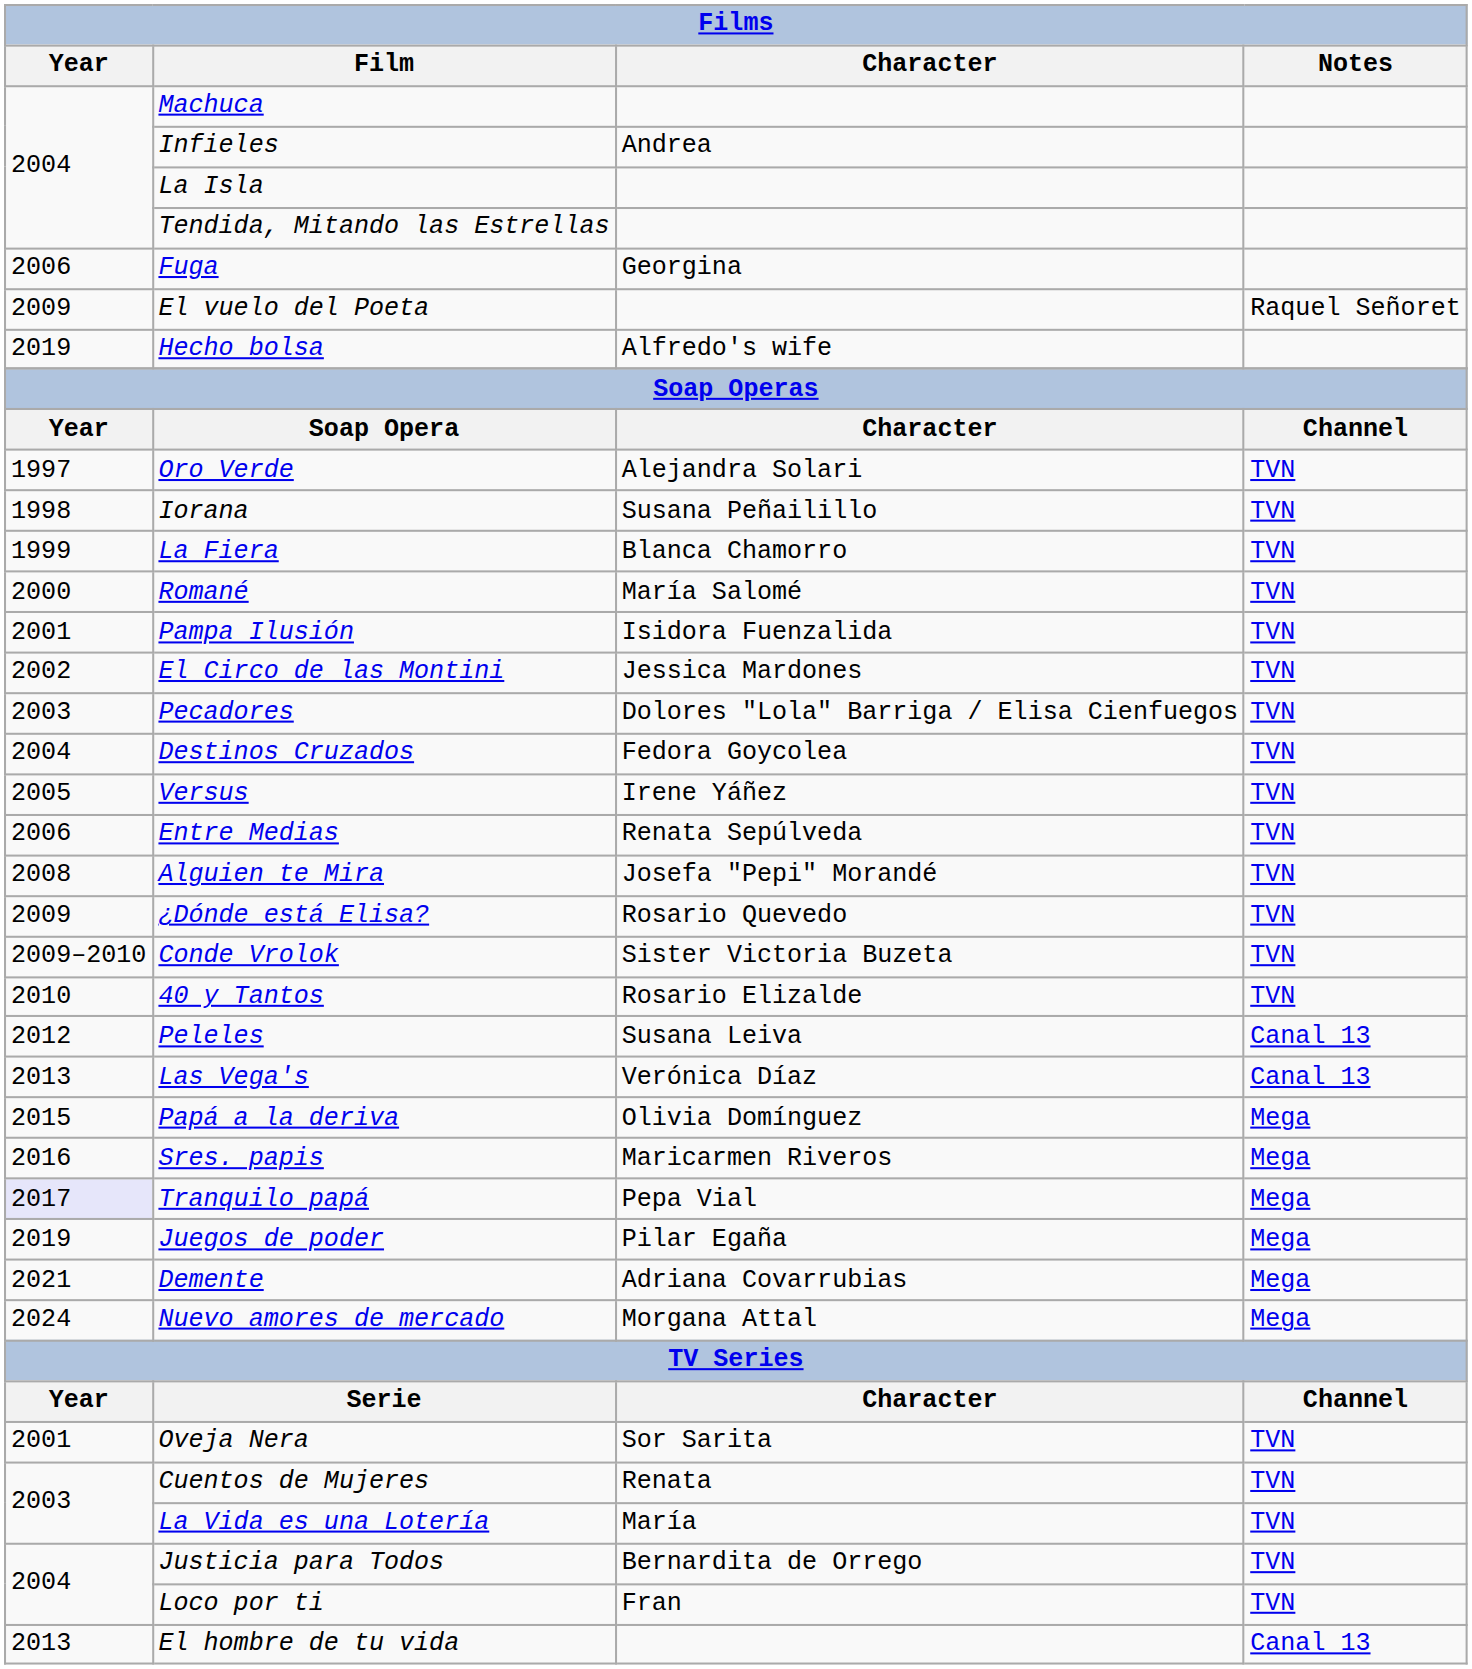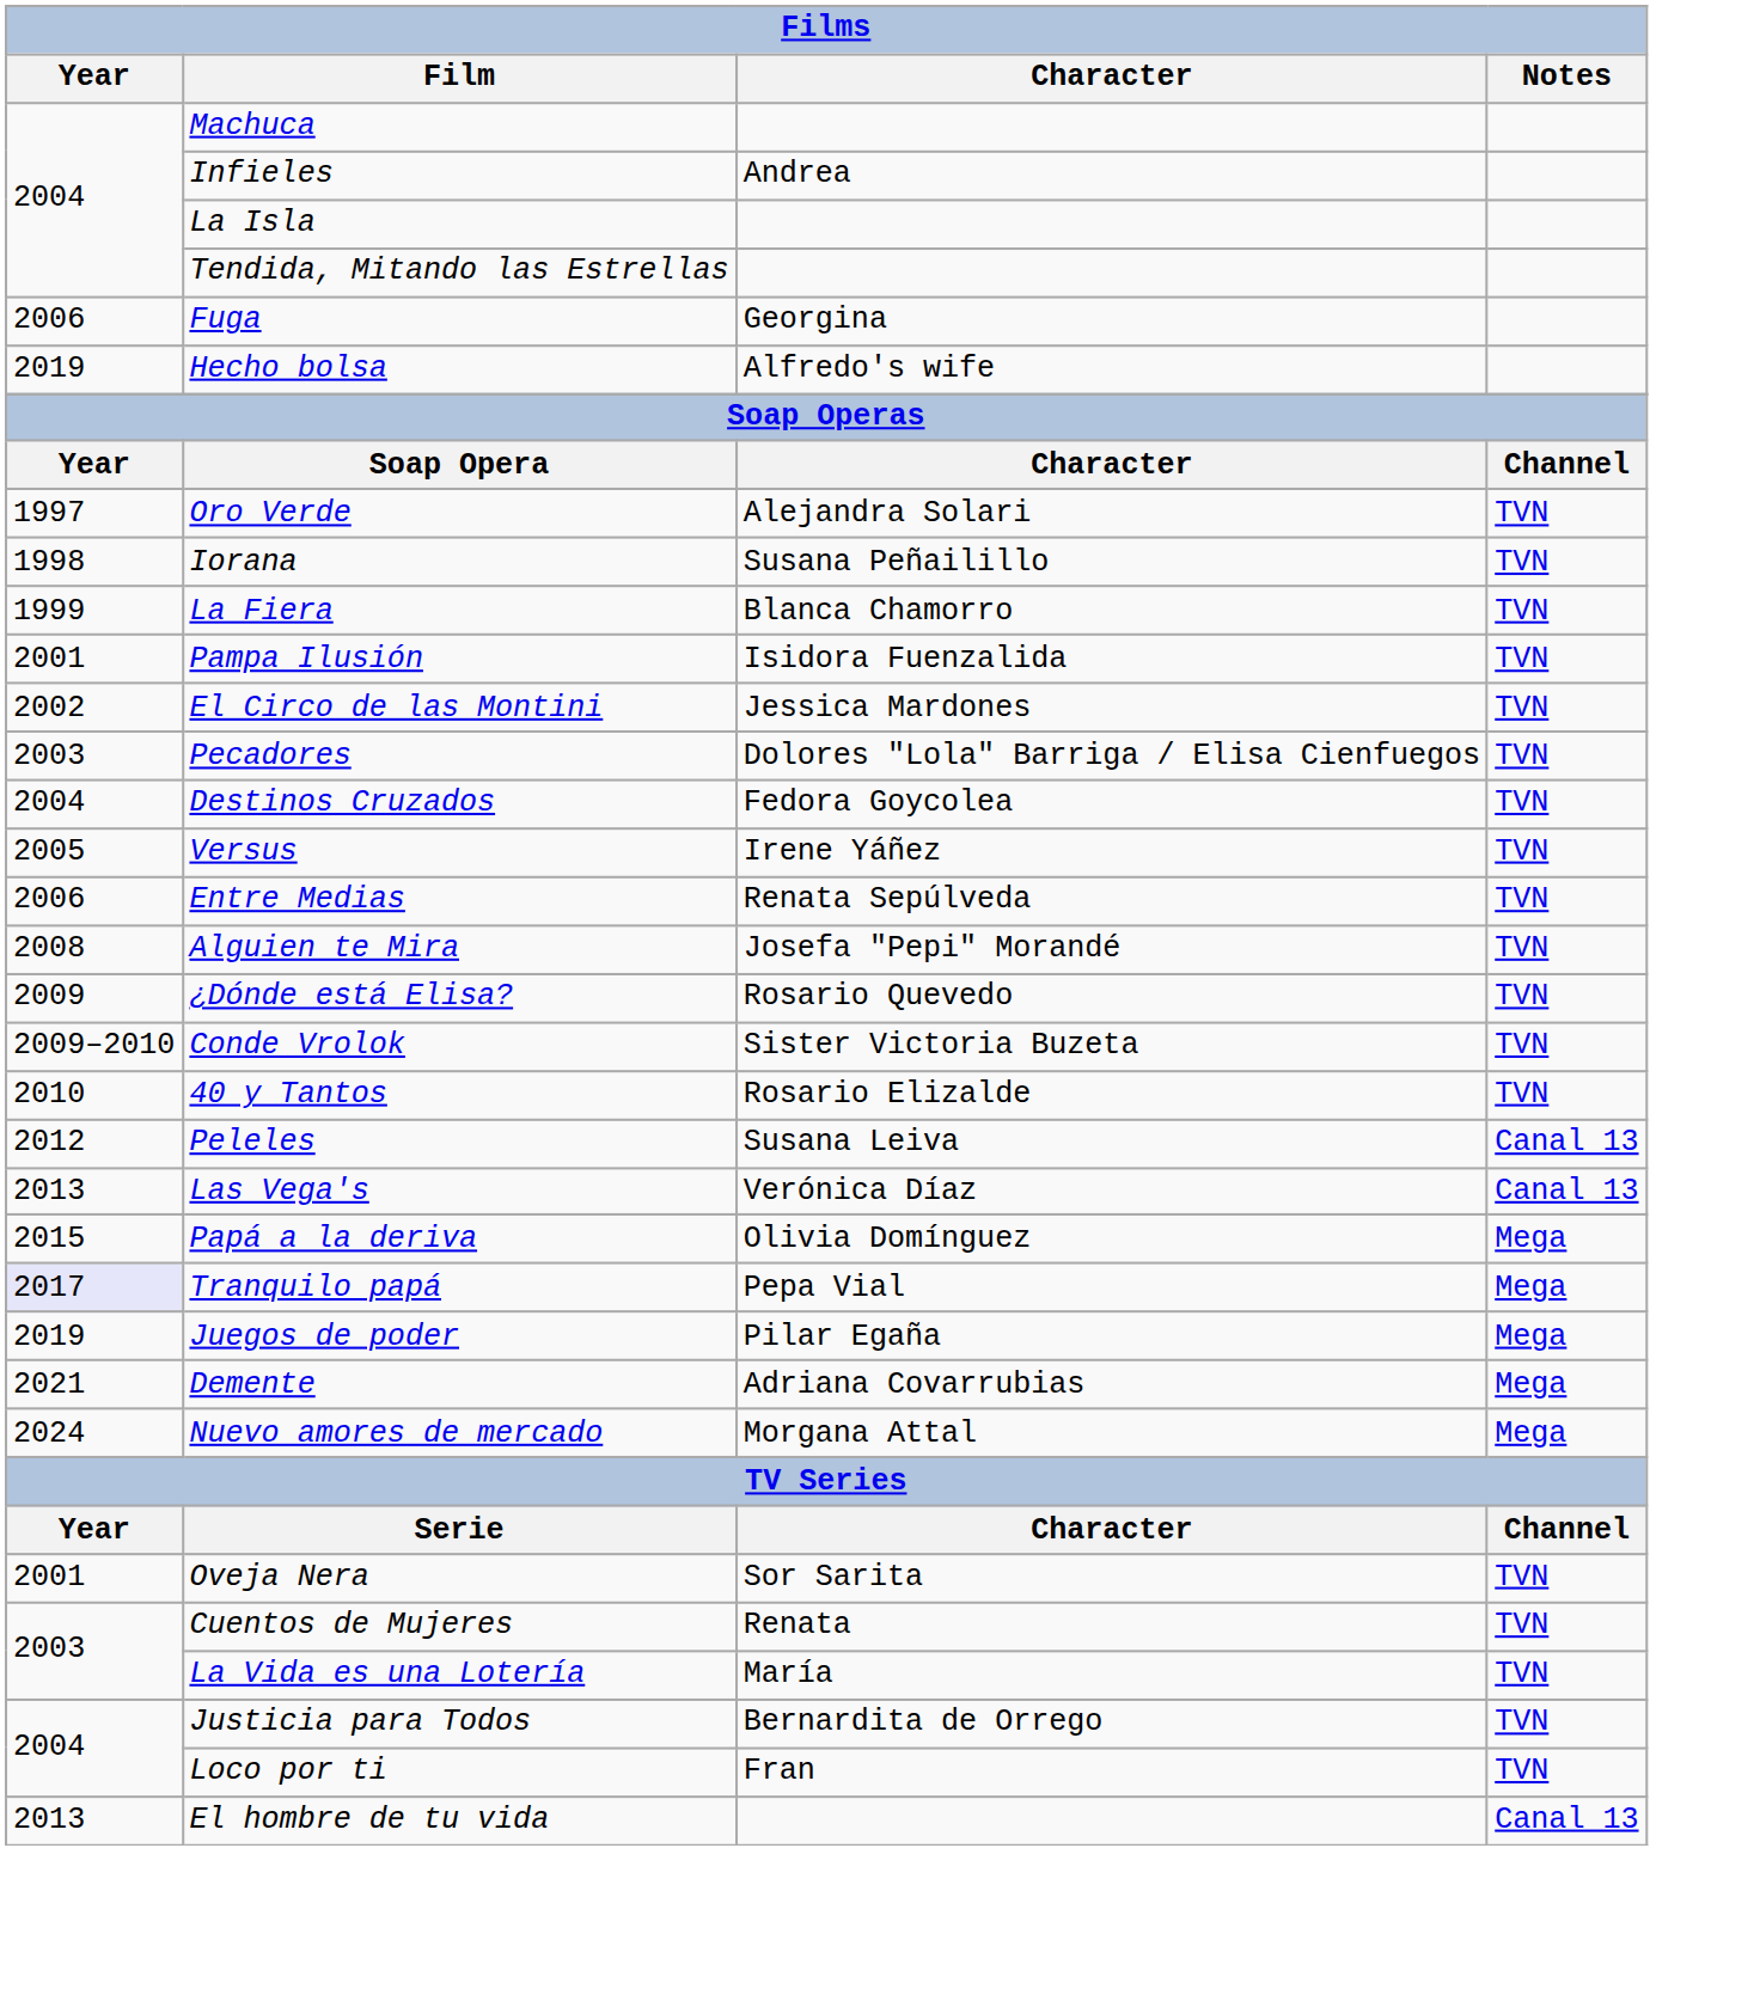 <table class="wikitable" style="font-size: 95%;">
 <tr>
 <th colspan="4" style="background: LightSteelBlue;"><a href='#'>Films</a></th>
 </tr>
 <tr>
 <th>Year</th>
 <th>Film</th>
 <th>Character</th>
 <th>Notes</th>
 </tr>
 <tr>
 <td rowspan="4">2004</td>
 <td><em><a href='#'>Machuca</a></em></td>
 <td></td>
 <td></td>
 </tr>
 <tr>
 <td><em>Infieles</em></td>
 <td>Andrea</td>
 <td></td>
 </tr>
 <tr>
 <td><em>La Isla</em></td>
 <td></td>
 <td></td>
 </tr>
 <tr>
 <td><em>Tendida, Mitando las Estrellas</em></td>
 <td></td>
 <td></td>
 </tr>
 <tr>
 <td>2006</td>
 <td><em><a href='#'>Fuga</a></em></td>
 <td>Georgina</td>
 <td></td>
 </tr>
 <tr>
-<td>2009</td>
-<td><em>El vuelo del Poeta</em></td>
-<td></td>
-<td>Raquel Señoret</td>
-</tr>
-<tr>
 <td>2019</td>
 <td><em><a href='#'>Hecho bolsa</a></em></td>
 <td>Alfredo's wife</td>
 <td></td>
 </tr>
 <tr>
 </tr>
 <tr>
 <th colspan="4" style="background: LightSteelBlue;"><a href='#'>Soap Operas</a></th>
 </tr>
 <tr>
 <th>Year</th>
 <th>Soap Opera</th>
 <th>Character</th>
 <th>Channel</th>
 </tr>
 <tr>
 <td>1997</td>
 <td><em><a href='#'>Oro Verde</a></em></td>
 <td>Alejandra Solari</td>
 <td><a href='#'>TVN</a></td>
 </tr>
 <tr>
 <td>1998</td>
 <td><em>Iorana</em></td>
 <td>Susana Peñailillo</td>
 <td><a href='#'>TVN</a></td>
 </tr>
 <tr>
 <td>1999</td>
 <td><em><a href='#'>La Fiera</a></em></td>
 <td>Blanca Chamorro</td>
-<td><a href='#'>TVN</a></td>
-</tr>
-<tr>
-<td>2000</td>
-<td><em><a href='#'>Romané</a></em></td>
-<td>María Salomé</td>
 <td><a href='#'>TVN</a></td>
 </tr>
 <tr>
 <td>2001</td>
 <td><em><a href='#'>Pampa Ilusión</a></em></td>
 <td>Isidora Fuenzalida</td>
 <td><a href='#'>TVN</a></td>
 </tr>
 <tr>
 <td>2002</td>
 <td><em><a href='#'>El Circo de las Montini</a></em></td>
 <td>Jessica Mardones</td>
 <td><a href='#'>TVN</a></td>
 </tr>
 <tr>
 <td>2003</td>
 <td><em><a href='#'>Pecadores</a></em></td>
 <td>Dolores "Lola" Barriga / Elisa Cienfuegos</td>
 <td><a href='#'>TVN</a></td>
 </tr>
 <tr>
 <td>2004</td>
 <td><em><a href='#'>Destinos Cruzados</a></em></td>
 <td>Fedora Goycolea</td>
 <td><a href='#'>TVN</a></td>
 </tr>
 <tr>
 <td>2005</td>
 <td><em><a href='#'>Versus</a></em></td>
 <td>Irene Yáñez</td>
 <td><a href='#'>TVN</a></td>
 </tr>
 <tr>
 <td>2006</td>
 <td><em><a href='#'>Entre Medias</a></em></td>
 <td>Renata Sepúlveda</td>
 <td><a href='#'>TVN</a></td>
 </tr>
 <tr>
 <td>2008</td>
 <td><em><a href='#'>Alguien te Mira</a></em></td>
 <td>Josefa "Pepi" Morandé</td>
 <td><a href='#'>TVN</a></td>
 </tr>
 <tr>
 <td>2009</td>
 <td><em><a href='#'>¿Dónde está Elisa?</a></em></td>
 <td>Rosario Quevedo</td>
 <td><a href='#'>TVN</a></td>
 </tr>
 <tr>
 <td>2009–2010</td>
 <td><em><a href='#'>Conde Vrolok</a></em></td>
 <td>Sister Victoria Buzeta</td>
 <td><a href='#'>TVN</a></td>
 </tr>
 <tr>
 <td>2010</td>
 <td><em><a href='#'>40 y Tantos</a></em></td>
 <td>Rosario Elizalde</td>
 <td><a href='#'>TVN</a></td>
 </tr>
 <tr>
 <td>2012</td>
 <td><em><a href='#'>Peleles</a></em></td>
 <td>Susana Leiva</td>
 <td><a href='#'>Canal 13</a></td>
 </tr>
 <tr>
 <td>2013</td>
 <td><em><a href='#'>Las Vega's</a></em></td>
 <td>Verónica Díaz</td>
 <td><a href='#'>Canal 13</a></td>
 </tr>
 <tr>
 <td>2015</td>
 <td><em><a href='#'>Papá a la deriva</a></em></td>
 <td>Olivia Domínguez</td>
 <td><a href='#'>Mega</a></td>
 </tr>
 <tr>
-<td>2016</td>
-<td><em><a href='#'>Sres. papis</a></em></td>
-<td>Maricarmen Riveros</td>
-<td><a href='#'>Mega</a></td>
-</tr>
-<tr>
 <td style="background: lavender;">2017</td>
 <td><em><a href='#'>Tranquilo papá</a></em></td>
 <td>Pepa Vial</td>
 <td><a href='#'>Mega</a></td>
 </tr>
 <tr>
 <td>2019</td>
 <td><em><a href='#'>Juegos de poder</a></em></td>
 <td>Pilar Egaña</td>
 <td><a href='#'>Mega</a></td>
 </tr>
 <tr>
 <td>2021</td>
 <td><em><a href='#'>Demente</a></em></td>
 <td>Adriana Covarrubias</td>
 <td><a href='#'>Mega</a></td>
 </tr>
 <tr>
 <td>2024</td>
 <td><em><a href='#'>Nuevo amores de mercado</a></em></td>
 <td>Morgana Attal</td>
 <td><a href='#'>Mega</a></td>
 </tr>
 <tr>
 <th colspan="4" style="background: LightSteelBlue;"><a href='#'>TV Series</a></th>
 </tr>
 <tr>
 <th>Year</th>
 <th>Serie</th>
 <th>Character</th>
 <th>Channel</th>
 </tr>
 <tr>
 <td>2001</td>
 <td><em>Oveja Nera</em></td>
 <td>Sor Sarita</td>
 <td><a href='#'>TVN</a></td>
 </tr>
 <tr>
 <td rowspan="2">2003</td>
 <td><em>Cuentos de Mujeres</em></td>
 <td>Renata</td>
 <td><a href='#'>TVN</a></td>
 </tr>
 <tr>
 <td><em><a href='#'>La Vida es una Lotería</a></em></td>
 <td>María</td>
 <td><a href='#'>TVN</a></td>
 </tr>
 <tr>
 <td rowspan="2">2004</td>
 <td><em>Justicia para Todos</em></td>
 <td>Bernardita de Orrego</td>
 <td><a href='#'>TVN</a></td>
 </tr>
 <tr>
 <td><em>Loco por ti</em></td>
 <td>Fran</td>
 <td><a href='#'>TVN</a></td>
 </tr>
 <tr>
 <td>2013</td>
 <td><em>El hombre de tu vida</em></td>
 <td></td>
 <td><a href='#'>Canal 13</a></td>
 </tr>
 </table>
